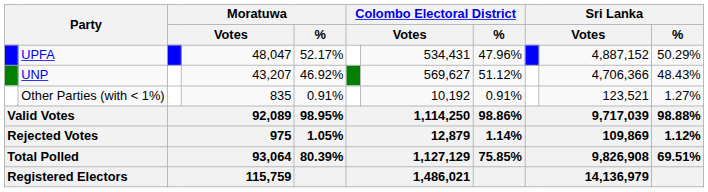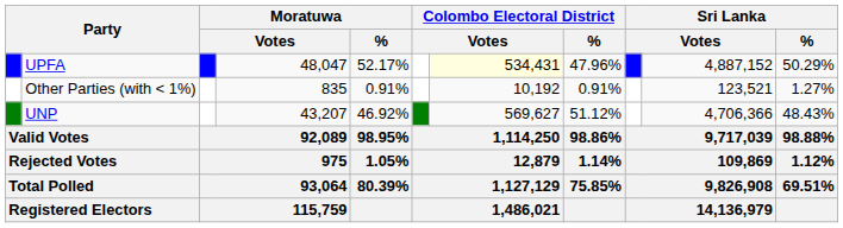 <table class="wikitable">
 <tr>
 <th colspan="2" width="144px"rowspan="2">Party</th>
 <th colspan="3" width="216px">Moratuwa</th>
 <th colspan="3" width="216px"><a href='#'>Colombo Electoral District</a></th>
 <th colspan="3" width="216px">Sri Lanka</th>
 </tr>
 <tr>
 <th colspan="2" width="144px">Votes</th>
 <th>%</th>
 <th colspan="2" width="144px">Votes</th>
 <th>%</th>
 <th colspan="2" width="144px">Votes</th>
 <th>%</th>
 </tr>
 <tr>
 <td style="background-color:blue;" width="10px"></td>
 <td style="text-align:left;"><a href='#'>UPFA</a></td>
 <td style="background-color:blue;" width="10px"></td>
 <td style="text-align:right;">48,047</td>
 <td style="text-align:right;">52.17%</td>
 <td style="background-color:white;" width="10px"></td>
-<td style="text-align:right;">534,431</td>
+<td style="background: lightyellow; text-align:right;">534,431</td>
 <td style="text-align:right;">47.96%</td>
 <td style="background-color:blue;" width="10px"></td>
 <td style="text-align:right;">4,887,152</td>
 <td style="text-align:right;">50.29%</td>
+</tr>
+<tr>
+<td style="background-color:white;" width="10px"></td>
+<td style="text-align:left;">Other Parties (with < 1%)</td>
+<td style="background-color:white;" width="10px"></td>
+<td style="text-align:right;">835</td>
+<td style="text-align:right;">0.91%</td>
+<td style="background-color:white;" width="10px"></td>
+<td style="text-align:right;">10,192</td>
+<td style="text-align:right;">0.91%</td>
+<td style="background-color:white;" width="10px"></td>
+<td style="text-align:right;">123,521</td>
+<td style="text-align:right;">1.27%</td>
 </tr>
 <tr>
 <td style="background-color:green;" width="10px"></td>
 <td style="text-align:left;"><a href='#'>UNP</a></td>
 <td style="background-color:white;" width="10px"></td>
 <td style="text-align:right;">43,207</td>
 <td style="text-align:right;">46.92%</td>
 <td style="background-color:green;" width="10px"></td>
 <td style="text-align:right;">569,627</td>
 <td style="text-align:right;">51.12%</td>
 <td style="background-color:white;" width="10px"></td>
 <td style="text-align:right;">4,706,366</td>
 <td style="text-align:right;">48.43%</td>
-</tr>
-<tr>
-<td style="background-color:white;" width="10px"></td>
-<td style="text-align:left;">Other Parties (with < 1%)</td>
-<td style="background-color:white;" width="10px"></td>
-<td style="text-align:right;">835</td>
-<td style="text-align:right;">0.91%</td>
-<td style="background-color:white;" width="10px"></td>
-<td style="text-align:right;">10,192</td>
-<td style="text-align:right;">0.91%</td>
-<td style="background-color:white;" width="10px"></td>
-<td style="text-align:right;">123,521</td>
-<td style="text-align:right;">1.27%</td>
 </tr>
 <tr>
 <th colspan="2" width="144px"style="text-align:left;">Valid Votes</th>
 <th style="text-align:right;"colspan="2" width="144px">92,089</th>
 <th style="text-align:right;">98.95%</th>
 <th style="text-align:right;"colspan="2" width="144px">1,114,250</th>
 <th style="text-align:right;">98.86%</th>
 <th style="text-align:right;"colspan="2" width="144px">9,717,039</th>
 <th style="text-align:right;">98.88%</th>
 </tr>
 <tr>
 <th colspan="2" width="144px"style="text-align:left;">Rejected Votes</th>
 <th style="text-align:right;"colspan="2" width="144px">975</th>
 <th style="text-align:right;">1.05%</th>
 <th style="text-align:right;"colspan="2" width="144px">12,879</th>
 <th style="text-align:right;">1.14%</th>
 <th style="text-align:right;"colspan="2" width="144px">109,869</th>
 <th style="text-align:right;">1.12%</th>
 </tr>
 <tr>
 <th colspan="2" width="144px"style="text-align:left;">Total Polled</th>
 <th style="text-align:right;"colspan="2" width="144px">93,064</th>
 <th style="text-align:right;">80.39%</th>
 <th style="text-align:right;"colspan="2" width="144px">1,127,129</th>
 <th style="text-align:right;">75.85%</th>
 <th style="text-align:right;"colspan="2" width="144px">9,826,908</th>
 <th style="text-align:right;">69.51%</th>
 </tr>
 <tr>
 <th colspan="2" width="144px"style="text-align:left;">Registered Electors</th>
 <th style="text-align:right;"colspan="2" width="144px">115,759</th>
 <th></th>
 <th style="text-align:right;"colspan="2" width="144px">1,486,021</th>
 <th></th>
 <th style="text-align:right;"colspan="2" width="144px">14,136,979</th>
 <th></th>
 </tr>
 </table>
